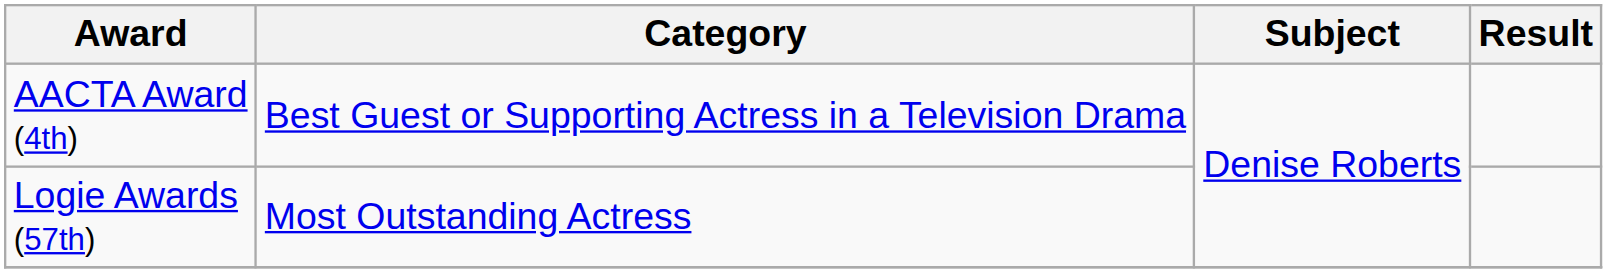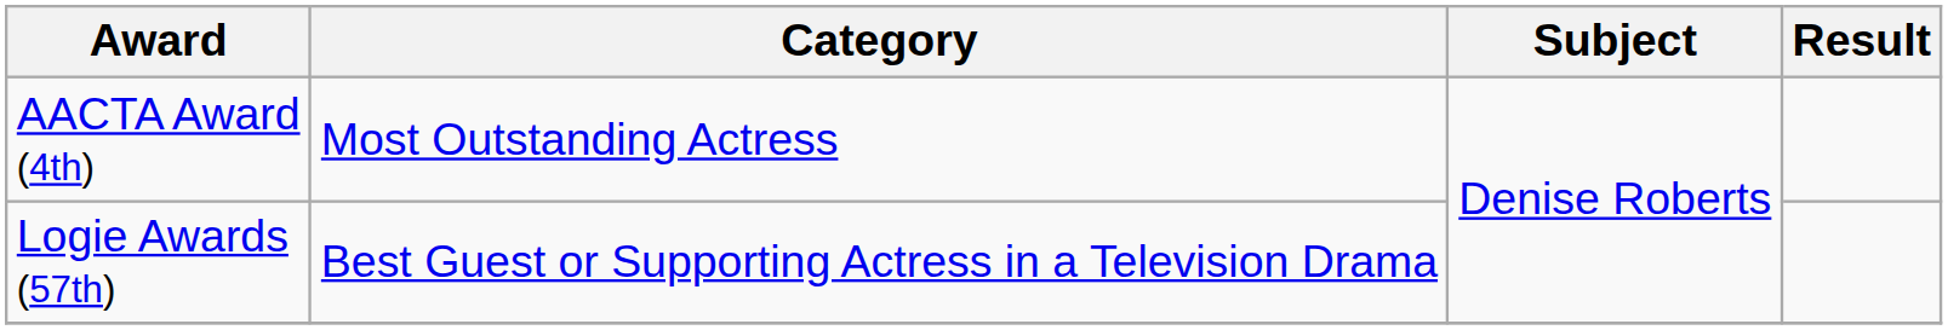 <table class="wikitable">
 <tr>
 <th>Award</th>
 <th>Category</th>
 <th>Subject</th>
 <th>Result</th>
 </tr>
 <tr>
 <td><a href='#'>AACTA Award</a><br><small>(<a href='#'>4th</a>)</small></td>
-<td><a href='#'>Best Guest or Supporting Actress in a Television Drama</a></td>
+<td><a href='#'>Most Outstanding Actress</a></td>
 <td rowspan=2><a href='#'>Denise Roberts</a></td>
 <td></td>
 </tr>
 <tr>
 <td><a href='#'>Logie Awards</a><br><small>(<a href='#'>57th</a>)</small></td>
-<td><a href='#'>Most Outstanding Actress</a></td>
+<td><a href='#'>Best Guest or Supporting Actress in a Television Drama</a></td>
 <td></td>
 </tr>
 <tr>
 </tr>
 </table>
